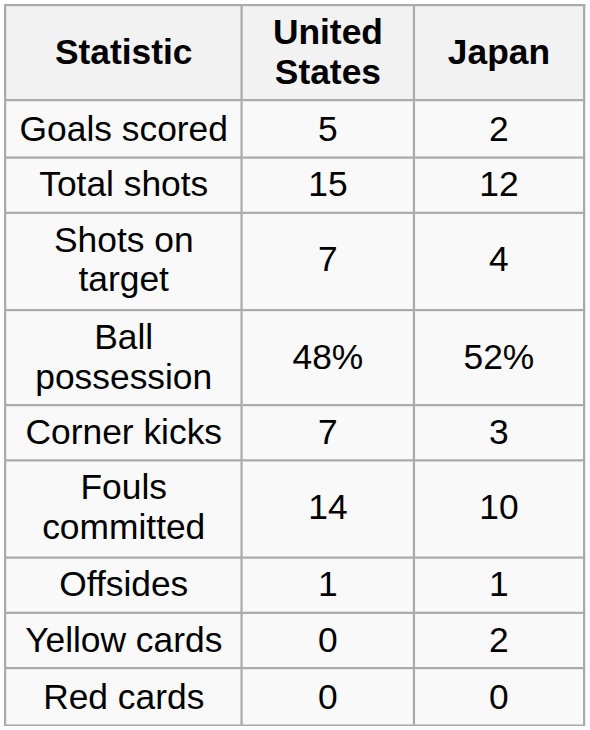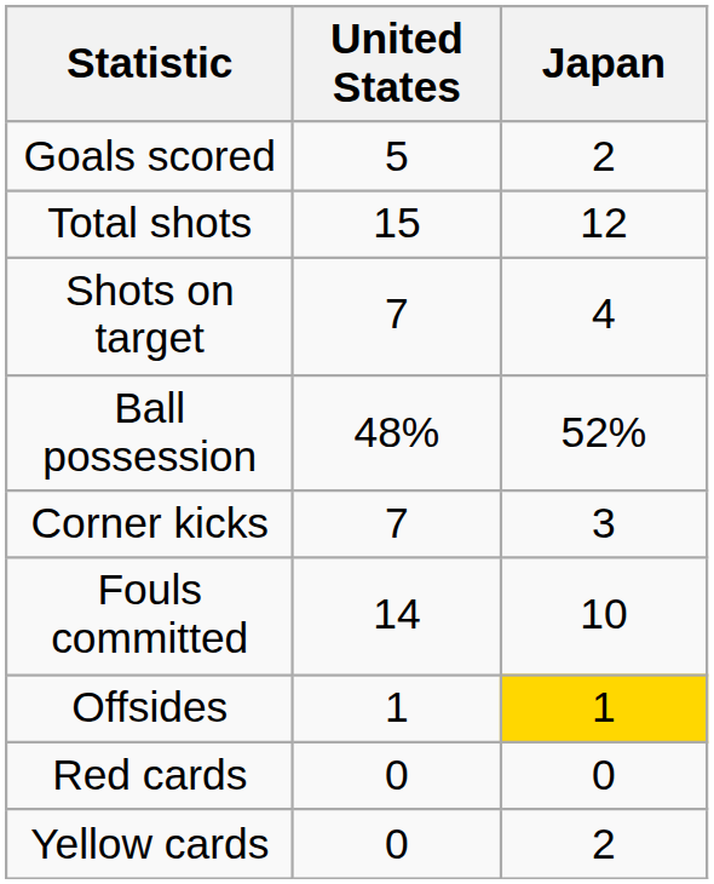 <table class="wikitable" style="text-align:center">
 <tr>
 <th scope=col width=100>Statistic</th>
 <th scope=col width=70>United States</th>
 <th scope=col width=70>Japan</th>
 </tr>
 <tr>
 <td>Goals scored</td>
 <td>5</td>
 <td>2</td>
 </tr>
 <tr>
 <td>Total shots</td>
 <td>15</td>
 <td>12</td>
 </tr>
 <tr>
 <td>Shots on target</td>
 <td>7</td>
 <td>4</td>
 </tr>
 <tr>
 <td>Ball possession</td>
 <td>48%</td>
 <td>52%</td>
 </tr>
 <tr>
 <td>Corner kicks</td>
 <td>7</td>
 <td>3</td>
 </tr>
 <tr>
 <td>Fouls committed</td>
 <td>14</td>
 <td>10</td>
 </tr>
 <tr>
 <td>Offsides</td>
 <td>1</td>
-<td>1</td>
+<td style="background: gold;">1</td>
+</tr>
+<tr>
+<td>Red cards</td>
+<td>0</td>
+<td>0</td>
 </tr>
 <tr>
 <td>Yellow cards</td>
 <td>0</td>
 <td>2</td>
 </tr>
-<tr>
-<td>Red cards</td>
-<td>0</td>
-<td>0</td>
-</tr>
 </table>
